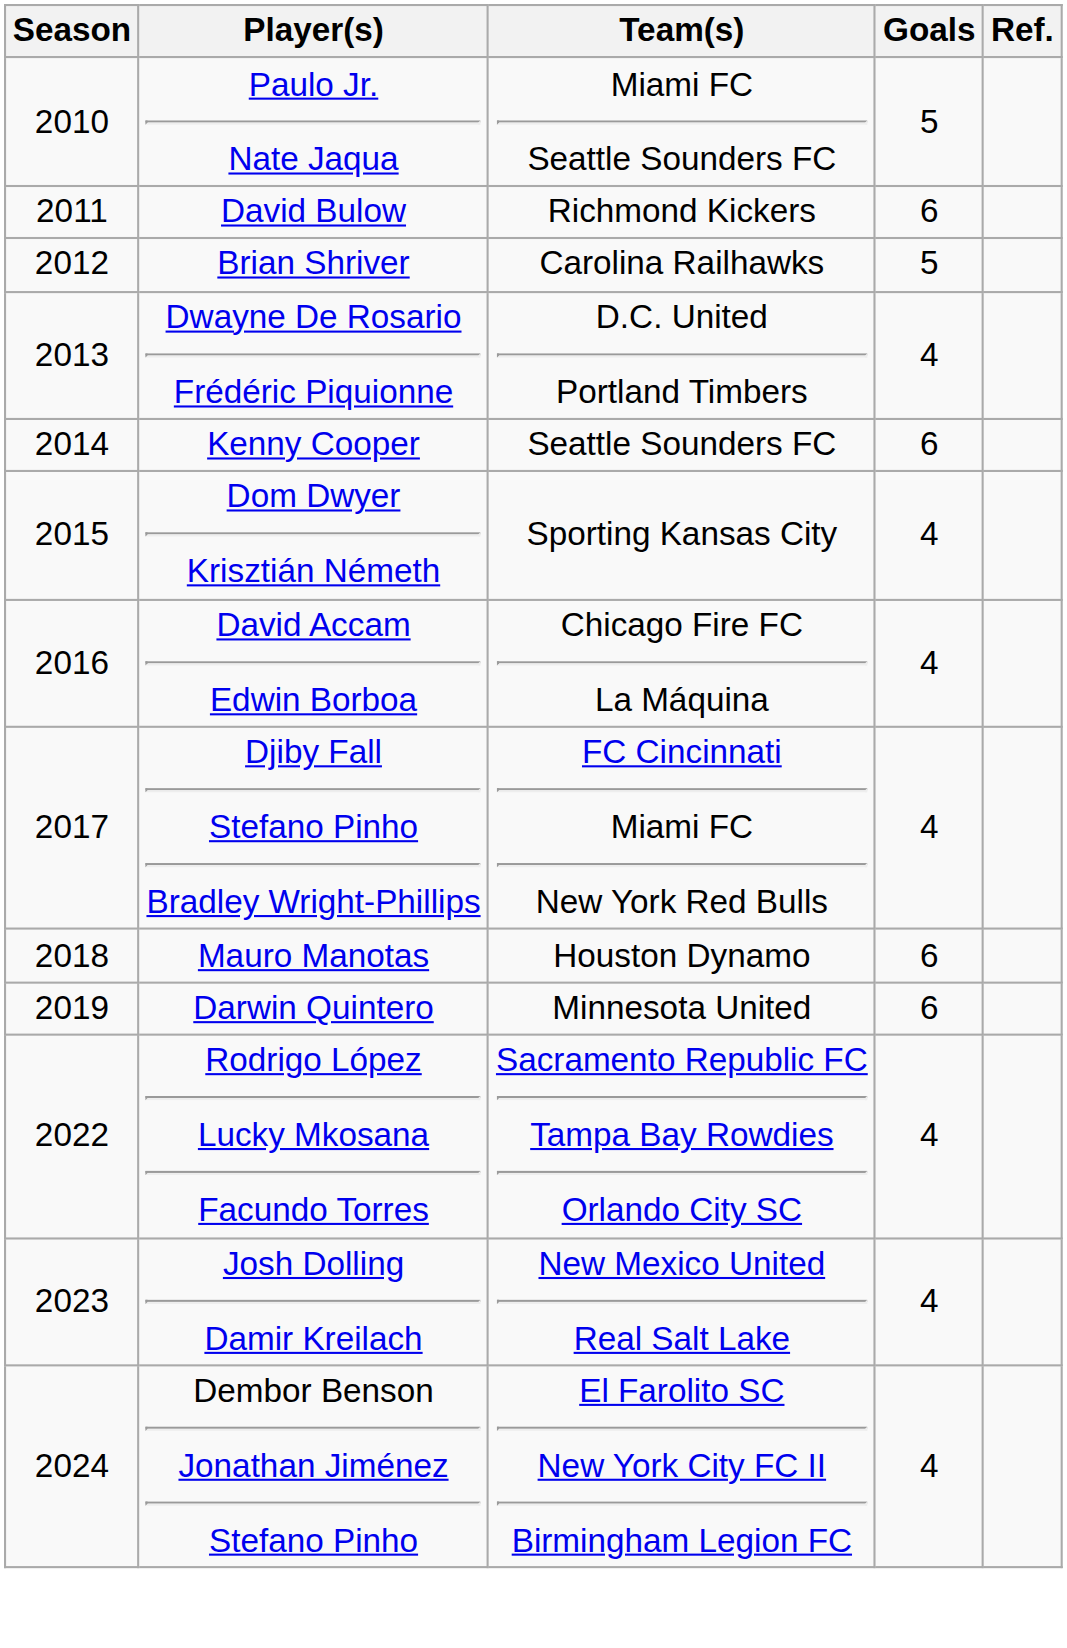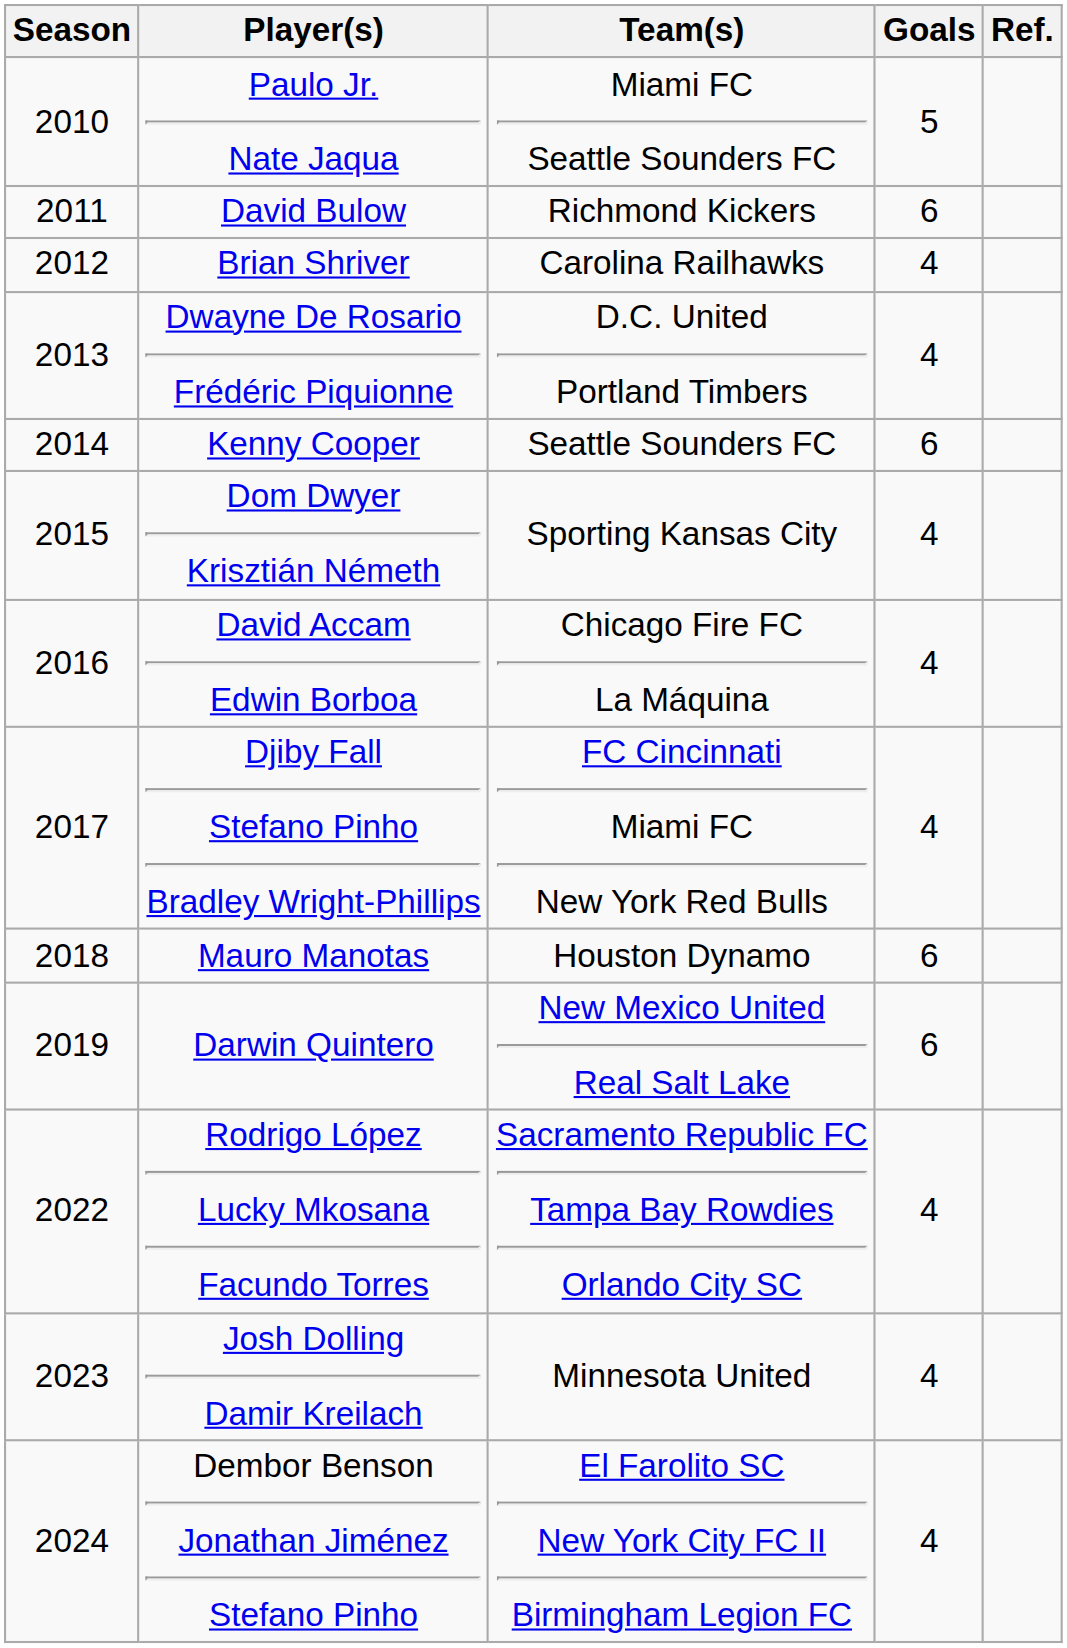 <table class="wikitable sortable" style="text-align: center;">
 <tr>
 <th>Season</th>
 <th>Player(s)</th>
 <th>Team(s)</th>
 <th>Goals</th>
 <th>Ref.</th>
 </tr>
 <tr>
 <td>2010</td>
 <td><a href='#'>Paulo Jr.</a> <hr> <a href='#'>Nate Jaqua</a></td>
 <td>Miami FC <hr> Seattle Sounders FC</td>
 <td>5</td>
 <td></td>
 </tr>
 <tr>
 <td>2011</td>
 <td><a href='#'>David Bulow</a></td>
 <td>Richmond Kickers</td>
 <td>6</td>
 <td></td>
 </tr>
 <tr>
 <td>2012</td>
 <td><a href='#'>Brian Shriver</a></td>
 <td>Carolina Railhawks</td>
-<td>5</td>
+<td>4</td>
 <td></td>
 </tr>
 <tr>
 <td>2013</td>
 <td><a href='#'>Dwayne De Rosario</a> <hr> <a href='#'>Frédéric Piquionne</a></td>
 <td>D.C. United <hr> Portland Timbers</td>
 <td>4</td>
 <td></td>
 </tr>
 <tr>
 <td>2014</td>
 <td><a href='#'>Kenny Cooper</a></td>
 <td>Seattle Sounders FC</td>
 <td>6</td>
 <td></td>
 </tr>
 <tr>
 <td>2015</td>
 <td><a href='#'>Dom Dwyer</a> <hr> <a href='#'>Krisztián Németh</a></td>
 <td>Sporting Kansas City</td>
 <td>4</td>
 <td></td>
 </tr>
 <tr>
 <td>2016</td>
 <td><a href='#'>David Accam</a> <hr> <a href='#'>Edwin Borboa</a></td>
 <td>Chicago Fire FC <hr> La Máquina</td>
 <td>4</td>
 <td></td>
 </tr>
 <tr>
 <td>2017</td>
 <td><a href='#'>Djiby Fall</a> <hr> <a href='#'>Stefano Pinho</a> <hr> <a href='#'>Bradley Wright-Phillips</a></td>
 <td><a href='#'>FC Cincinnati</a> <hr> Miami FC <hr> New York Red Bulls</td>
 <td>4</td>
 <td></td>
 </tr>
 <tr>
 <td>2018</td>
 <td><a href='#'>Mauro Manotas</a></td>
 <td>Houston Dynamo</td>
 <td>6</td>
 <td></td>
 </tr>
 <tr>
 <td>2019</td>
 <td><a href='#'>Darwin Quintero</a></td>
-<td>Minnesota United</td>
+<td><a href='#'>New Mexico United</a> <hr> <a href='#'>Real Salt Lake</a></td>
 <td>6</td>
 <td></td>
 </tr>
 <tr>
 <td>2022</td>
 <td><a href='#'>Rodrigo López</a> <hr> <a href='#'>Lucky Mkosana</a> <hr> <a href='#'>Facundo Torres</a></td>
 <td><a href='#'>Sacramento Republic FC</a> <hr> <a href='#'>Tampa Bay Rowdies</a> <hr> <a href='#'>Orlando City SC</a></td>
 <td>4</td>
 <td></td>
 </tr>
 <tr>
 <td>2023</td>
 <td><a href='#'>Josh Dolling</a> <hr> <a href='#'>Damir Kreilach</a></td>
-<td><a href='#'>New Mexico United</a> <hr> <a href='#'>Real Salt Lake</a></td>
+<td>Minnesota United</td>
 <td>4</td>
 <td></td>
 </tr>
 <tr>
 <td>2024</td>
 <td>Dembor Benson <hr> <a href='#'>Jonathan Jiménez</a> <hr> <a href='#'>Stefano Pinho</a></td>
 <td><a href='#'>El Farolito SC</a> <hr> <a href='#'>New York City FC II</a> <hr> <a href='#'>Birmingham Legion FC</a></td>
 <td>4</td>
 <td></td>
 </tr>
 </table>
